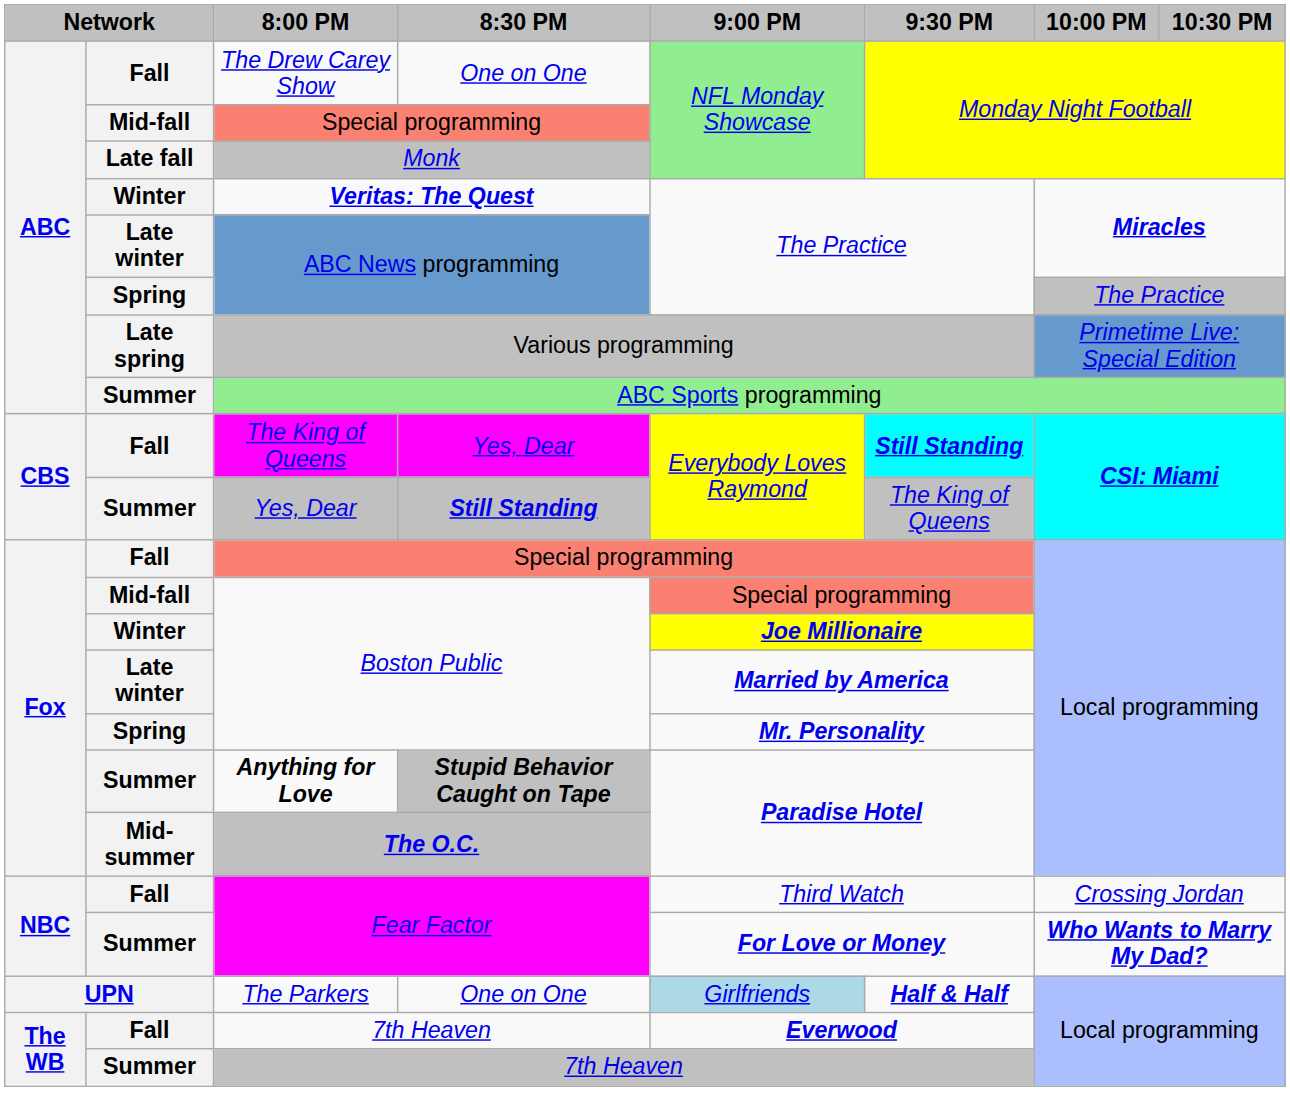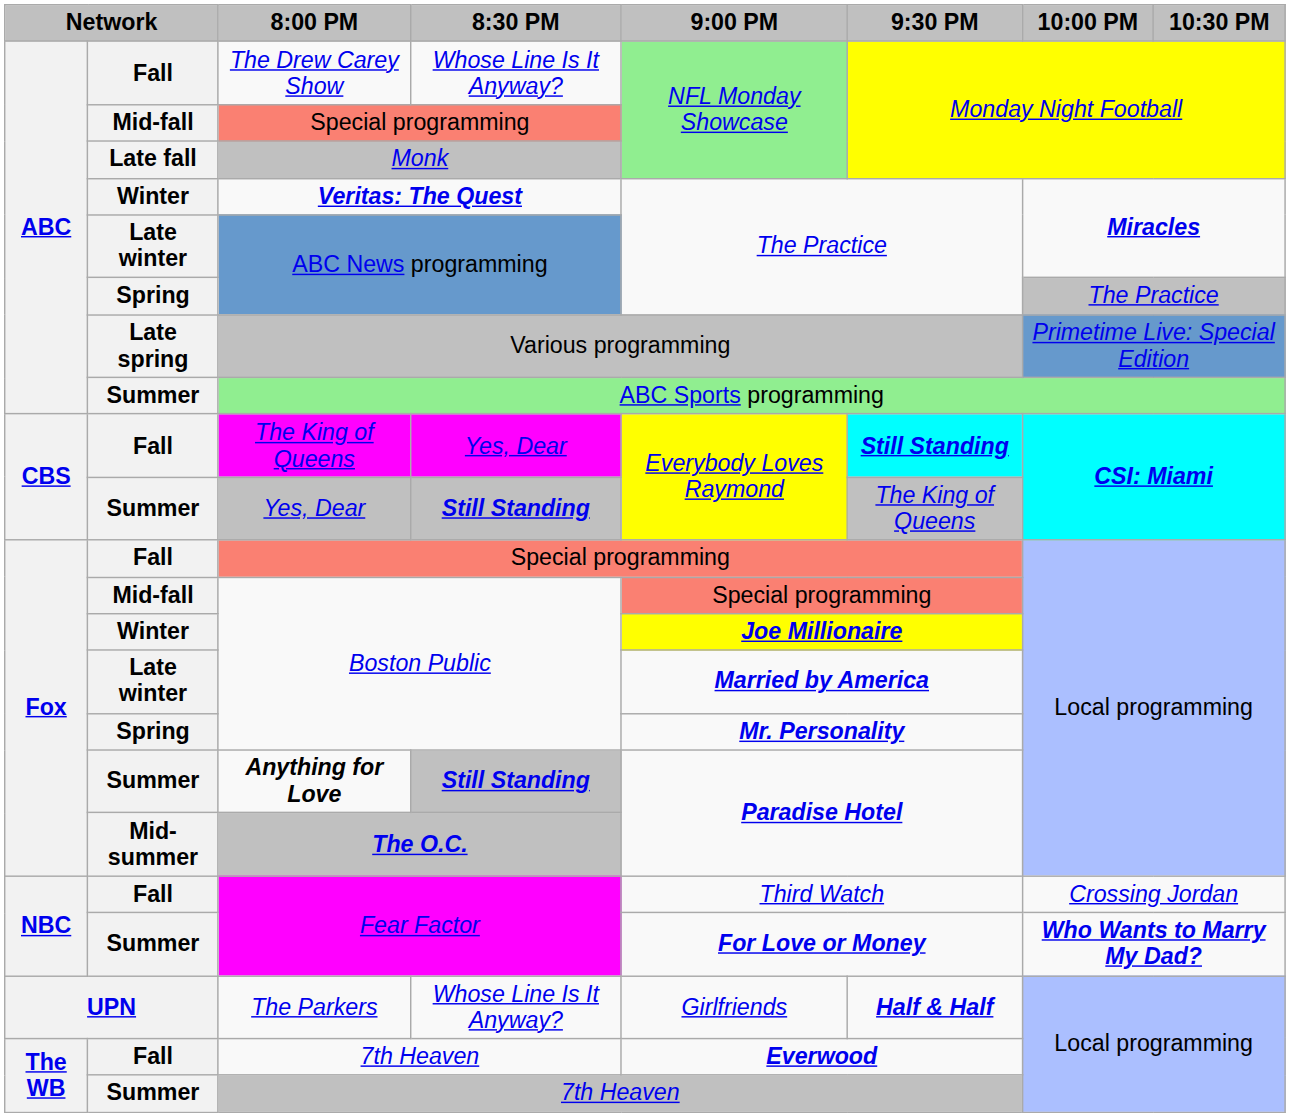 <table class="wikitable" style="width:100%;margin-right:0;text-align:center">
 <tr>
 <th colspan="2" style="background-color:#C0C0C0;text-align:center">Network</th>
 <th style="background-color:#C0C0C0;text-align:center">8:00 PM</th>
 <th style="background-color:#C0C0C0;text-align:center">8:30 PM</th>
 <th style="background-color:#C0C0C0;text-align:center">9:00 PM</th>
 <th style="background-color:#C0C0C0;text-align:center">9:30 PM</th>
 <th style="background-color:#C0C0C0;text-align:center">10:00 PM</th>
 <th style="background-color:#C0C0C0;text-align:center">10:30 PM</th>
 </tr>
 <tr>
 <th rowspan="8"><a href='#'>ABC</a></th>
 <th>Fall</th>
 <td><em><a href='#'>The Drew Carey Show</a></em></td>
-<td><em><a href='#'>One on One</a></em></td>
+<td><em><a href='#'>Whose Line Is It Anyway?</a></em></td>
 <td rowspan="3" style="background:lightgreen;"><em><a href='#'>NFL Monday Showcase</a></em></td>
 <td rowspan="3" colspan="3" style="background:yellow;"><em><a href='#'>Monday Night Football</a></em> </td>
 </tr>
 <tr>
 <th>Mid-fall</th>
 <td colspan="2" style="background:#FA8072;">Special programming</td>
 </tr>
 <tr>
 <th>Late fall</th>
 <td colspan="2" style="background:#C0C0C0;"><em><a href='#'>Monk</a></em> </td>
 </tr>
 <tr>
 <th>Winter</th>
 <td colspan="2"><strong><em><a href='#'>Veritas: The Quest</a></em></strong></td>
 <td rowspan="3" colspan="2"><em><a href='#'>The Practice</a></em></td>
 <td rowspan="2" colspan="2"><strong><em><a href='#'>Miracles</a></em></strong></td>
 </tr>
 <tr>
 <th>Late winter</th>
 <td colspan="2" rowspan="2" style="background:#6699CC;"><a href='#'>ABC News</a> programming</td>
 </tr>
 <tr>
 <th>Spring</th>
 <td colspan="2" style="background:#C0C0C0;"><em><a href='#'>The Practice</a></em> </td>
 </tr>
 <tr>
 <th>Late spring</th>
 <td colspan="4" style="background:#C0C0C0;">Various programming</td>
 <td colspan="2" style="background:#6699CC;"><em><a href='#'>Primetime Live: Special Edition</a></em></td>
 </tr>
 <tr>
 <th>Summer</th>
 <td colspan="6" style="background:lightgreen;"><a href='#'>ABC Sports</a> programming</td>
 </tr>
 <tr>
 <th rowspan="2"><a href='#'>CBS</a></th>
 <th>Fall</th>
 <td style="background:magenta;"><em><a href='#'>The King of Queens</a></em> </td>
 <td style="background:magenta;"><em><a href='#'>Yes, Dear</a></em> </td>
 <td rowspan="2" style="background:yellow;"><em><a href='#'>Everybody Loves Raymond</a></em> </td>
 <td style="background:cyan;"><strong><em><a href='#'>Still Standing</a></em></strong> </td>
 <td colspan="2" rowspan="2" style="background:cyan;"><strong><em><a href='#'>CSI: Miami</a></em></strong> </td>
 </tr>
 <tr>
 <th>Summer</th>
 <td style="background:#C0C0C0;"><em><a href='#'>Yes, Dear</a></em> </td>
 <td style="background:#C0C0C0;"><strong><em><a href='#'>Still Standing</a></em></strong> </td>
 <td style="background:#C0C0C0;"><em><a href='#'>The King of Queens</a></em> </td>
 </tr>
 <tr>
 <th rowspan="7"><a href='#'>Fox</a></th>
 <th>Fall</th>
 <td colspan="4" style="background:#FA8072;">Special programming</td>
 <td colspan="2" rowspan="7" style="background:#abbfff;">Local programming</td>
 </tr>
 <tr>
 <th>Mid-fall</th>
 <td colspan="2" rowspan="4"><em><a href='#'>Boston Public</a></em></td>
 <td colspan="2" style="background:#FA8072;">Special programming</td>
 </tr>
 <tr>
 <th>Winter</th>
 <td colspan="2" style="background:yellow;"><strong><em><a href='#'>Joe Millionaire</a></em></strong> </td>
 </tr>
 <tr>
 <th>Late winter</th>
 <td colspan="2"><strong><em><a href='#'>Married by America</a></em></strong></td>
 </tr>
 <tr>
 <th>Spring</th>
 <td colspan="2"><strong><em><a href='#'>Mr. Personality</a></em></strong></td>
 </tr>
 <tr>
 <th>Summer</th>
 <td><strong><em>Anything for Love</em></strong></td>
-<td style="background:#C0C0C0;"><strong><em>Stupid Behavior Caught on Tape</em></strong> </td>
+<td style="background:#C0C0C0;"><strong><em><a href='#'>Still Standing</a></em></strong> </td>
 <td colspan="2" rowspan="2"><strong><em><a href='#'>Paradise Hotel</a></em></strong></td>
 </tr>
 <tr>
 <th>Mid-summer</th>
 <td colspan="2" style="background:#C0C0C0;"><strong><em><a href='#'>The O.C.</a></em></strong> </td>
 </tr>
 <tr>
 <th rowspan="2"><a href='#'>NBC</a></th>
 <th>Fall</th>
 <td rowspan="2" colspan="2" style="background:magenta;"><em><a href='#'>Fear Factor</a></em> </td>
 <td colspan="2"><em><a href='#'>Third Watch</a></em></td>
 <td colspan="2"><em><a href='#'>Crossing Jordan</a></em></td>
 </tr>
 <tr>
 <th>Summer</th>
 <td colspan="2"><strong><em><a href='#'>For Love or Money</a></em></strong></td>
 <td colspan="2"><strong><em><a href='#'>Who Wants to Marry My Dad?</a></em></strong></td>
 </tr>
 <tr>
 <th colspan="2"><a href='#'>UPN</a></th>
 <td><em><a href='#'>The Parkers</a></em></td>
-<td><em><a href='#'>One on One</a></em></td>
-<td style="background: lightblue;"><em><a href='#'>Girlfriends</a></em></td>
+<td><em><a href='#'>Whose Line Is It Anyway?</a></em></td>
+<td><em><a href='#'>Girlfriends</a></em></td>
 <td><strong><em><a href='#'>Half & Half</a></em></strong></td>
 <td rowspan="3" colspan="2" style="background:#abbfff;">Local programming</td>
 </tr>
 <tr>
 <th rowspan="2"><a href='#'>The WB</a></th>
 <th>Fall</th>
 <td colspan="2"><em><a href='#'>7th Heaven</a></em></td>
 <td colspan="2"><strong><em><a href='#'>Everwood</a></em></strong></td>
 </tr>
 <tr>
 <th>Summer</th>
 <td colspan="4" style="background:#C0C0C0;"><em><a href='#'>7th Heaven</a></em> </td>
 </tr>
 </table>
